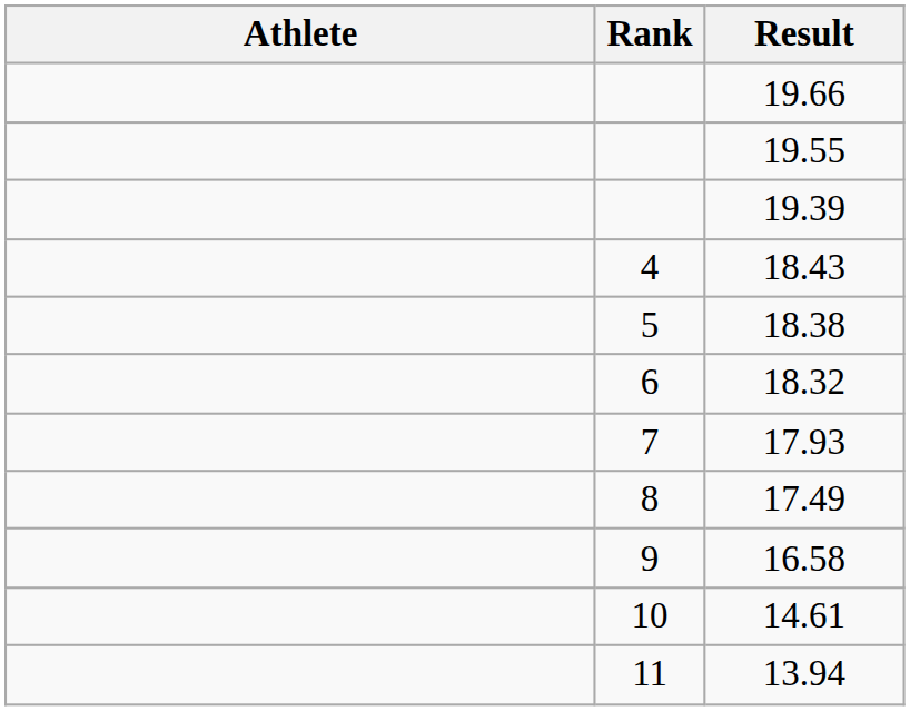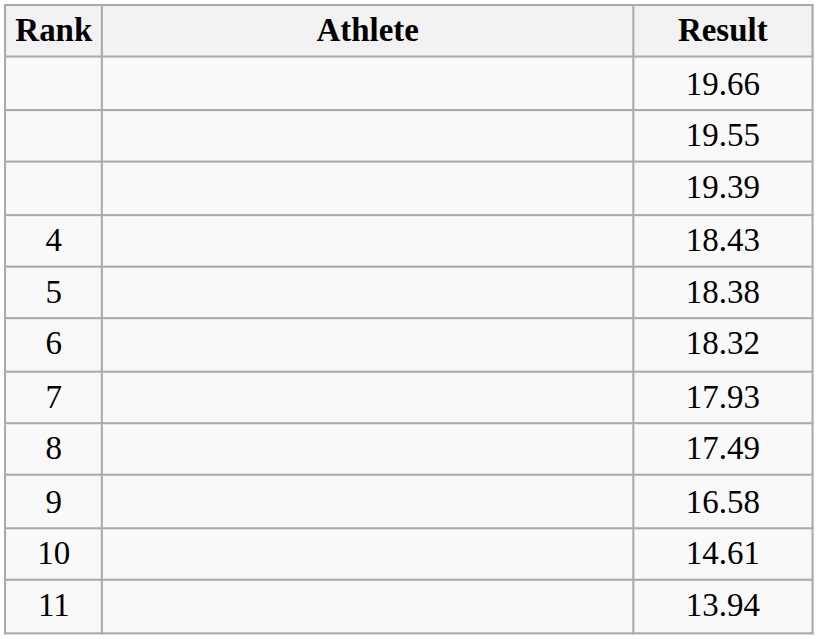 <table class=wikitable style="text-align:center">
 <tr>
+<th width=40>Rank</th>
 <th width=250>Athlete</th>
-<th width=40>Rank</th>
 <th width=80>Result</th>
 </tr>
 <tr>
+<td></td>
 <td align=left></td>
-<td></td>
 <td>19.66</td>
 </tr>
 <tr>
+<td></td>
 <td align=left></td>
-<td></td>
 <td>19.55</td>
 </tr>
 <tr>
+<td></td>
 <td align=left></td>
-<td></td>
 <td>19.39</td>
 </tr>
 <tr>
+<td>4</td>
 <td align=left></td>
-<td>4</td>
 <td>18.43</td>
 </tr>
 <tr>
+<td>5</td>
 <td align=left></td>
-<td>5</td>
 <td>18.38</td>
 </tr>
 <tr>
+<td>6</td>
 <td align=left></td>
-<td>6</td>
 <td>18.32</td>
 </tr>
 <tr>
+<td>7</td>
 <td align=left></td>
-<td>7</td>
 <td>17.93</td>
 </tr>
 <tr>
+<td>8</td>
 <td align=left></td>
-<td>8</td>
 <td>17.49</td>
 </tr>
 <tr>
+<td>9</td>
 <td align=left></td>
-<td>9</td>
 <td>16.58</td>
 </tr>
 <tr>
+<td>10</td>
 <td align=left></td>
-<td>10</td>
 <td>14.61</td>
 </tr>
 <tr>
+<td>11</td>
 <td align=left></td>
-<td>11</td>
 <td>13.94</td>
 </tr>
 </table>
